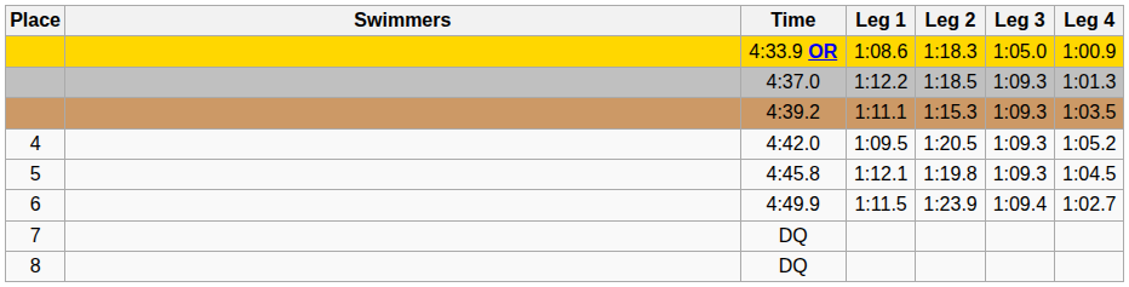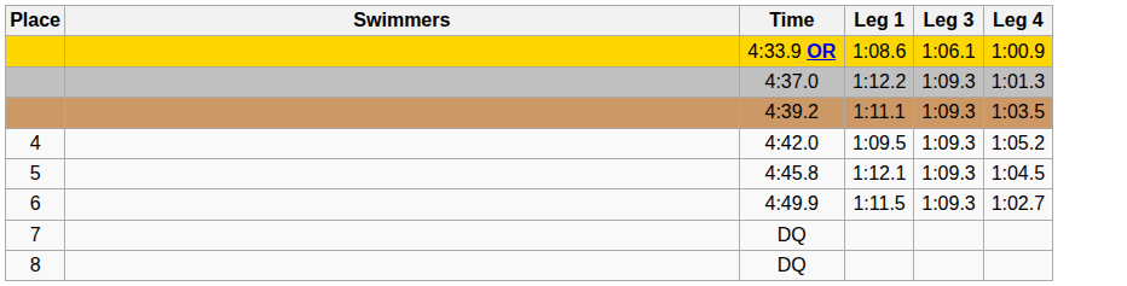 <table class=wikitable style="text-align:center">
 <tr>
 <th>Place</th>
 <th width=550>Swimmers</th>
 <th width=80>Time</th>
 <th width=50>Leg 1</th>
-<th width=50>Leg 2</th>
 <th width=50>Leg 3</th>
 <th width=50>Leg 4</th>
 </tr>
 <tr bgcolor=gold>
 <td></td>
 <td align=left></td>
 <td>4:33.9 <strong><a href='#'>OR</a></strong></td>
 <td>1:08.6</td>
-<td>1:18.3</td>
-<td>1:05.0</td>
+<td>1:06.1</td>
 <td>1:00.9</td>
 </tr>
 <tr bgcolor=silver>
 <td></td>
 <td align=left></td>
 <td>4:37.0</td>
 <td>1:12.2</td>
-<td>1:18.5</td>
 <td>1:09.3</td>
 <td>1:01.3</td>
 </tr>
 <tr bgcolor=cc9966>
 <td></td>
 <td align=left></td>
 <td>4:39.2</td>
 <td>1:11.1</td>
-<td>1:15.3</td>
 <td>1:09.3</td>
 <td>1:03.5</td>
 </tr>
 <tr>
 <td>4</td>
 <td align=left></td>
 <td>4:42.0</td>
 <td>1:09.5</td>
-<td>1:20.5</td>
 <td>1:09.3</td>
 <td>1:05.2</td>
 </tr>
 <tr>
 <td>5</td>
 <td align=left></td>
 <td>4:45.8</td>
 <td>1:12.1</td>
-<td>1:19.8</td>
 <td>1:09.3</td>
 <td>1:04.5</td>
 </tr>
 <tr>
 <td>6</td>
 <td align=left></td>
 <td>4:49.9</td>
 <td>1:11.5</td>
-<td>1:23.9</td>
-<td>1:09.4</td>
+<td>1:09.3</td>
 <td>1:02.7</td>
 </tr>
 <tr>
 <td>7</td>
 <td align=left></td>
 <td>DQ</td>
-<td></td>
 <td></td>
 <td></td>
 <td></td>
 </tr>
 <tr>
 <td>8</td>
 <td align=left></td>
 <td>DQ</td>
 <td></td>
 <td></td>
 <td></td>
-<td></td>
 </tr>
 </table>
